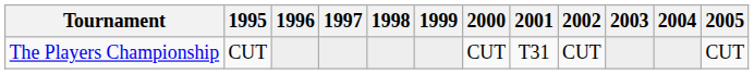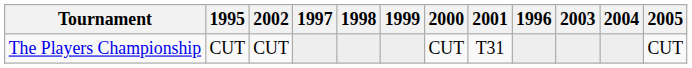 <table class="wikitable" style="font-size:95%;text-align:center;">
 <tr>
 <th>Tournament</th>
 <th>1995</th>
-<th>1996</th>
+<th>2002</th>
 <th>1997</th>
 <th>1998</th>
 <th>1999</th>
 <th>2000</th>
 <th>2001</th>
-<th>2002</th>
+<th>1996</th>
 <th>2003</th>
 <th>2004</th>
 <th>2005</th>
 </tr>
 <tr>
 <td align=left><a href='#'>The Players Championship</a></td>
 <td>CUT</td>
-<td style="background:#eeeeee;"></td>
+<td>CUT</td>
 <td style="background:#eeeeee;"></td>
 <td style="background:#eeeeee;"></td>
 <td style="background:#eeeeee;"></td>
 <td>CUT</td>
 <td>T31</td>
-<td>CUT</td>
+<td style="background:#eeeeee;"></td>
 <td style="background:#eeeeee;"></td>
 <td style="background:#eeeeee;"></td>
 <td>CUT</td>
 </tr>
 </table>
